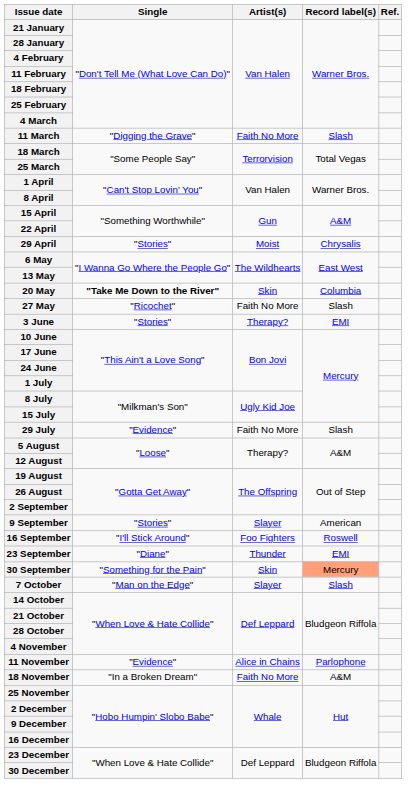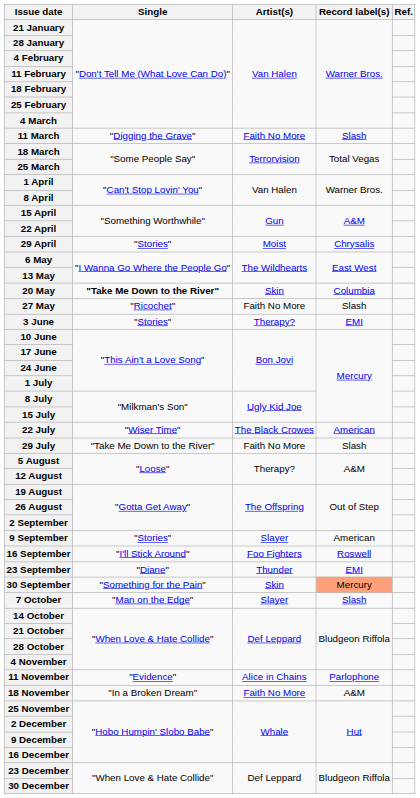 <table class="wikitable plainrowheaders" style="text-align:center">
 <tr>
 <th scope="col">Issue date</th>
 <th scope="col">Single</th>
 <th scope="col">Artist(s)</th>
 <th scope="col">Record label(s)</th>
 <th scope="col">Ref.</th>
 </tr>
 <tr>
 <th scope="row">21 January</th>
 <td rowspan="7">"<a href='#'>Don't Tell Me (What Love Can Do)</a>"</td>
 <td rowspan="7"><a href='#'>Van Halen</a></td>
 <td rowspan="7"><a href='#'>Warner Bros.</a></td>
 <td></td>
 </tr>
 <tr>
 <th scope="row">28 January</th>
 <td></td>
 </tr>
 <tr>
 <th scope="row">4 February</th>
 <td></td>
 </tr>
 <tr>
 <th scope="row">11 February</th>
 <td></td>
 </tr>
 <tr>
 <th scope="row">18 February</th>
 <td></td>
 </tr>
 <tr>
 <th scope="row">25 February</th>
 <td></td>
 </tr>
 <tr>
 <th scope="row">4 March</th>
 <td></td>
 </tr>
 <tr>
 <th scope="row">11 March</th>
 <td>"<a href='#'>Digging the Grave</a>"</td>
 <td><a href='#'>Faith No More</a></td>
 <td><a href='#'>Slash</a></td>
 <td></td>
 </tr>
 <tr>
 <th scope="row">18 March</th>
 <td rowspan="2">"Some People Say"</td>
 <td rowspan="2"><a href='#'>Terrorvision</a></td>
 <td rowspan="2">Total Vegas</td>
 <td></td>
 </tr>
 <tr>
 <th scope="row">25 March</th>
 <td></td>
 </tr>
 <tr>
 <th scope="row">1 April</th>
 <td rowspan="2">"<a href='#'>Can't Stop Lovin' You</a>"</td>
 <td rowspan="2">Van Halen</td>
 <td rowspan="2">Warner Bros.</td>
 <td></td>
 </tr>
 <tr>
 <th scope="row">8 April</th>
 <td></td>
 </tr>
 <tr>
 <th scope="row">15 April</th>
 <td rowspan="2">"Something Worthwhile"</td>
 <td rowspan="2"><a href='#'>Gun</a></td>
 <td rowspan="2"><a href='#'>A&M</a></td>
 <td></td>
 </tr>
 <tr>
 <th scope="row">22 April</th>
 <td></td>
 </tr>
 <tr>
 <th scope="row">29 April</th>
 <td>"<a href='#'>Stories</a>"</td>
 <td><a href='#'>Moist</a></td>
 <td><a href='#'>Chrysalis</a></td>
 <td></td>
 </tr>
 <tr>
 <th scope="row">6 May</th>
 <td rowspan="2">"<a href='#'>I Wanna Go Where the People Go</a>"</td>
 <td rowspan="2"><a href='#'>The Wildhearts</a></td>
 <td rowspan="2"><a href='#'>East West</a></td>
 <td></td>
 </tr>
 <tr>
 <th scope="row">13 May</th>
 <td></td>
 </tr>
 <tr>
 <th scope="row">20 May</th>
 <td><strong>"Take Me Down to the River"</strong></td>
 <td><a href='#'>Skin</a></td>
 <td><a href='#'>Columbia</a></td>
 <td></td>
 </tr>
 <tr>
 <th scope="row">27 May</th>
 <td>"<a href='#'>Ricochet</a>"</td>
 <td>Faith No More</td>
 <td>Slash</td>
 <td></td>
 </tr>
 <tr>
 <th scope="row">3 June</th>
 <td>"<a href='#'>Stories</a>"</td>
 <td><a href='#'>Therapy?</a></td>
 <td><a href='#'>EMI</a></td>
 <td></td>
 </tr>
 <tr>
 <th scope="row">10 June</th>
 <td rowspan="4">"<a href='#'>This Ain't a Love Song</a>"</td>
 <td rowspan="4"><a href='#'>Bon Jovi</a></td>
 <td rowspan="6"><a href='#'>Mercury</a></td>
 <td></td>
 </tr>
 <tr>
 <th scope="row">17 June</th>
 <td></td>
 </tr>
 <tr>
 <th scope="row">24 June</th>
 <td></td>
 </tr>
 <tr>
 <th scope="row">1 July</th>
 <td></td>
 </tr>
 <tr>
 <th scope="row">8 July</th>
 <td rowspan="2">"Milkman's Son"</td>
 <td rowspan="2"><a href='#'>Ugly Kid Joe</a></td>
 <td></td>
 </tr>
 <tr>
 <th scope="row">15 July</th>
 <td></td>
 </tr>
 <tr>
+<th scope="row">22 July</th>
+<td>"<a href='#'>Wiser Time</a>"</td>
+<td><a href='#'>The Black Crowes</a></td>
+<td><a href='#'>American</a></td>
+<td></td>
+</tr>
+<tr>
 <th scope="row">29 July</th>
-<td>"<a href='#'>Evidence</a>"</td>
+<td>"Take Me Down to the River"</td>
 <td>Faith No More</td>
 <td>Slash</td>
 <td></td>
 </tr>
 <tr>
 <th scope="row">5 August</th>
 <td rowspan="2">"<a href='#'>Loose</a>"</td>
 <td rowspan="2">Therapy?</td>
 <td rowspan="2">A&M</td>
 <td></td>
 </tr>
 <tr>
 <th scope="row">12 August</th>
 <td></td>
 </tr>
 <tr>
 <th scope="row">19 August</th>
 <td rowspan="3">"<a href='#'>Gotta Get Away</a>"</td>
 <td rowspan="3"><a href='#'>The Offspring</a></td>
 <td rowspan="3">Out of Step</td>
 <td></td>
 </tr>
 <tr>
 <th scope="row">26 August</th>
 <td></td>
 </tr>
 <tr>
 <th scope="row">2 September</th>
 <td></td>
 </tr>
 <tr>
 <th scope="row">9 September</th>
 <td>"<a href='#'>Stories</a>"</td>
 <td><a href='#'>Slayer</a></td>
 <td>American</td>
 <td></td>
 </tr>
 <tr>
 <th scope="row">16 September</th>
 <td>"<a href='#'>I'll Stick Around</a>"</td>
 <td><a href='#'>Foo Fighters</a></td>
 <td><a href='#'>Roswell</a></td>
 <td></td>
 </tr>
 <tr>
 <th scope="row">23 September</th>
 <td>"<a href='#'>Diane</a>"</td>
 <td><a href='#'>Thunder</a></td>
 <td><a href='#'>EMI</a></td>
 <td></td>
 </tr>
 <tr>
 <th scope="row">30 September</th>
 <td>"<a href='#'>Something for the Pain</a>"</td>
 <td><a href='#'>Skin</a></td>
 <td style="background: lightsalmon;">Mercury</td>
 <td></td>
 </tr>
 <tr>
 <th scope="row">7 October</th>
 <td>"<a href='#'>Man on the Edge</a>"</td>
 <td><a href='#'>Slayer</a></td>
 <td><a href='#'>Slash</a></td>
 <td></td>
 </tr>
 <tr>
 <th scope="row">14 October</th>
 <td rowspan="4">"<a href='#'>When Love & Hate Collide</a>"</td>
 <td rowspan="4"><a href='#'>Def Leppard</a></td>
 <td rowspan="4">Bludgeon Riffola</td>
 <td></td>
 </tr>
 <tr>
 <th scope="row">21 October</th>
 <td></td>
 </tr>
 <tr>
 <th scope="row">28 October</th>
 <td></td>
 </tr>
 <tr>
 <th scope="row">4 November</th>
 <td></td>
 </tr>
 <tr>
 <th scope="row">11 November</th>
 <td>"<a href='#'>Evidence</a>"</td>
 <td><a href='#'>Alice in Chains</a></td>
 <td><a href='#'>Parlophone</a></td>
 <td></td>
 </tr>
 <tr>
 <th scope="row">18 November</th>
 <td>"In a Broken Dream"</td>
 <td><a href='#'>Faith No More</a></td>
 <td>A&M</td>
 <td></td>
 </tr>
 <tr>
 <th scope="row">25 November</th>
 <td rowspan="4">"<a href='#'>Hobo Humpin' Slobo Babe</a>"</td>
 <td rowspan="4"><a href='#'>Whale</a></td>
 <td rowspan="4"><a href='#'>Hut</a></td>
 <td></td>
 </tr>
 <tr>
 <th scope="row">2 December</th>
 <td></td>
 </tr>
 <tr>
 <th scope="row">9 December</th>
 <td></td>
 </tr>
 <tr>
 <th scope="row">16 December</th>
 <td></td>
 </tr>
 <tr>
 <th scope="row">23 December</th>
 <td rowspan="2">"When Love & Hate Collide"</td>
 <td rowspan="2">Def Leppard</td>
 <td rowspan="2">Bludgeon Riffola</td>
 <td></td>
 </tr>
 <tr>
 <th scope="row">30 December</th>
 <td></td>
 </tr>
 </table>
